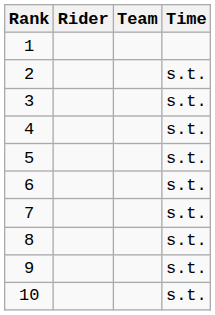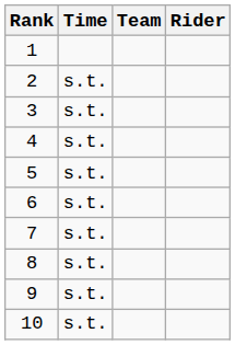 <table class="wikitable">
 <tr>
 <th scope="col">Rank</th>
+<th scope="col">Time</th>
+<th scope="col">Team</th>
 <th scope="col">Rider</th>
-<th scope="col">Team</th>
-<th scope="col">Time</th>
 </tr>
 <tr>
 <td style="text-align:center;">1</td>
+<td style="text-align:right;"></td>
 <td></td>
 <td></td>
-<td style="text-align:right;"></td>
 </tr>
 <tr>
 <td style="text-align:center;">2</td>
+<td style="text-align:right;">s.t.</td>
 <td></td>
 <td></td>
-<td style="text-align:right;">s.t.</td>
 </tr>
 <tr>
 <td style="text-align:center;">3</td>
+<td style="text-align:right;">s.t.</td>
 <td></td>
 <td></td>
-<td style="text-align:right;">s.t.</td>
 </tr>
 <tr>
 <td style="text-align:center;">4</td>
+<td style="text-align:right;">s.t.</td>
 <td></td>
 <td></td>
-<td style="text-align:right;">s.t.</td>
 </tr>
 <tr>
 <td style="text-align:center;">5</td>
+<td style="text-align:right;">s.t.</td>
 <td></td>
 <td></td>
-<td style="text-align:right;">s.t.</td>
 </tr>
 <tr>
 <td style="text-align:center;">6</td>
+<td style="text-align:right;">s.t.</td>
 <td></td>
 <td></td>
-<td style="text-align:right;">s.t.</td>
 </tr>
 <tr>
 <td style="text-align:center;">7</td>
+<td style="text-align:right;">s.t.</td>
 <td></td>
 <td></td>
-<td style="text-align:right;">s.t.</td>
 </tr>
 <tr>
 <td style="text-align:center;">8</td>
+<td style="text-align:right;">s.t.</td>
 <td></td>
 <td></td>
-<td style="text-align:right;">s.t.</td>
 </tr>
 <tr>
 <td style="text-align:center;">9</td>
+<td style="text-align:right;">s.t.</td>
 <td></td>
 <td></td>
-<td style="text-align:right;">s.t.</td>
 </tr>
 <tr>
 <td style="text-align:center;">10</td>
+<td style="text-align:right;">s.t.</td>
 <td></td>
 <td></td>
-<td style="text-align:right;">s.t.</td>
 </tr>
 </table>
